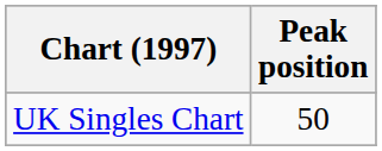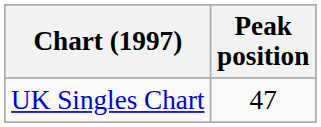 <table class="wikitable">
 <tr>
 <th>Chart (1997)</th>
 <th>Peak<br>position</th>
 </tr>
 <tr>
 <td><a href='#'>UK Singles Chart</a></td>
-<td align="center">50</td>
+<td align="center">47</td>
 </tr>
 </table>
